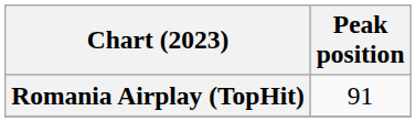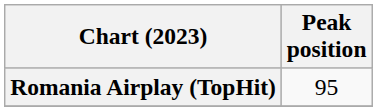 <table class="wikitable plainrowheaders" style="text-align:center">
 <tr>
 <th scope="col">Chart (2023)</th>
 <th scope="col">Peak<br>position</th>
 </tr>
 <tr>
 <th scope="row">Romania Airplay (TopHit)</th>
-<td>91</td>
+<td>95</td>
 </tr>
 <tr>
 </tr>
 </table>
